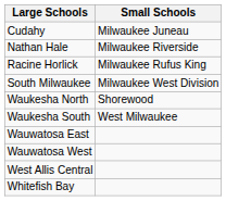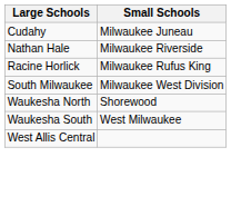 <table class="wikitable">
 <tr>
 <th>Large Schools</th>
 <th>Small Schools</th>
 </tr>
 <tr>
 <td>Cudahy</td>
 <td>Milwaukee Juneau</td>
 </tr>
 <tr>
 <td>Nathan Hale</td>
 <td>Milwaukee Riverside</td>
 </tr>
 <tr>
 <td>Racine Horlick</td>
 <td>Milwaukee Rufus King</td>
 </tr>
 <tr>
 <td>South Milwaukee</td>
 <td>Milwaukee West Division</td>
 </tr>
 <tr>
 <td>Waukesha North</td>
 <td>Shorewood</td>
 </tr>
 <tr>
 <td>Waukesha South</td>
 <td>West Milwaukee</td>
 </tr>
 <tr>
-<td>Wauwatosa East</td>
-<td></td>
-</tr>
-<tr>
-<td>Wauwatosa West</td>
-<td></td>
-</tr>
-<tr>
 <td>West Allis Central</td>
 <td></td>
 </tr>
-<tr>
-<td>Whitefish Bay</td>
-<td></td>
-</tr>
 </table>
